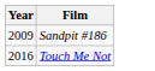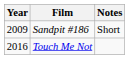 <table class="wikitable">
 <tr>
 <th>Year</th>
 <th>Film</th>
+<th>Notes</th>
 </tr>
 <tr>
 <td>2009</td>
 <td><em>Sandpit #186</em></td>
+<td>Short</td>
 </tr>
 <tr>
 <td>2016</td>
 <td><em><a href='#'>Touch Me Not</a></em></td>
+<td></td>
 </tr>
 </table>
